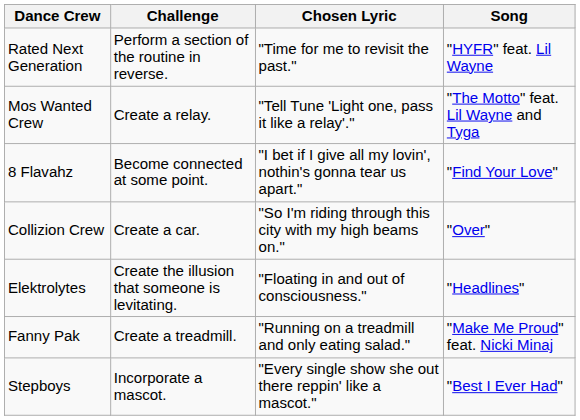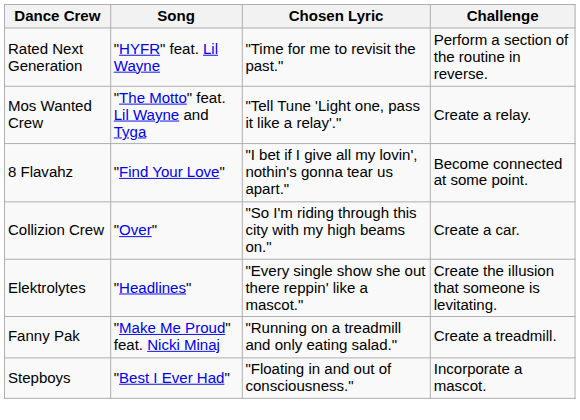 <table class="wikitable">
 <tr>
 <th>Dance Crew</th>
+<th>Song</th>
+<th>Chosen Lyric</th>
 <th>Challenge</th>
-<th>Chosen Lyric</th>
-<th>Song</th>
 </tr>
 <tr>
 <td>Rated Next Generation</td>
+<td>"<a href='#'>HYFR</a>" feat. <a href='#'>Lil Wayne</a></td>
+<td>"Time for me to revisit the past."</td>
 <td>Perform a section of the routine in reverse.</td>
-<td>"Time for me to revisit the past."</td>
-<td>"<a href='#'>HYFR</a>" feat. <a href='#'>Lil Wayne</a></td>
 </tr>
 <tr>
 <td>Mos Wanted Crew</td>
+<td>"<a href='#'>The Motto</a>" feat. <a href='#'>Lil Wayne</a> and <a href='#'>Tyga</a></td>
+<td>"Tell Tune 'Light one, pass it like a relay'."</td>
 <td>Create a relay.</td>
-<td>"Tell Tune 'Light one, pass it like a relay'."</td>
-<td>"<a href='#'>The Motto</a>" feat. <a href='#'>Lil Wayne</a> and <a href='#'>Tyga</a></td>
 </tr>
 <tr>
 <td>8 Flavahz</td>
+<td>"<a href='#'>Find Your Love</a>"</td>
+<td>"I bet if I give all my lovin', nothin's gonna tear us apart."</td>
 <td>Become connected at some point.</td>
-<td>"I bet if I give all my lovin', nothin's gonna tear us apart."</td>
-<td>"<a href='#'>Find Your Love</a>"</td>
 </tr>
 <tr>
 <td>Collizion Crew</td>
+<td>"<a href='#'>Over</a>"</td>
+<td>"So I'm riding through this city with my high beams on."</td>
 <td>Create a car.</td>
-<td>"So I'm riding through this city with my high beams on."</td>
-<td>"<a href='#'>Over</a>"</td>
 </tr>
 <tr>
 <td>Elektrolytes</td>
+<td>"<a href='#'>Headlines</a>"</td>
+<td>"Every single show she out there reppin' like a mascot."</td>
 <td>Create the illusion that someone is levitating.</td>
-<td>"Floating in and out of consciousness."</td>
-<td>"<a href='#'>Headlines</a>"</td>
 </tr>
 <tr>
 <td>Fanny Pak</td>
+<td>"<a href='#'>Make Me Proud</a>" feat. <a href='#'>Nicki Minaj</a></td>
+<td>"Running on a treadmill and only eating salad."</td>
 <td>Create a treadmill.</td>
-<td>"Running on a treadmill and only eating salad."</td>
-<td>"<a href='#'>Make Me Proud</a>" feat. <a href='#'>Nicki Minaj</a></td>
 </tr>
 <tr>
 <td>Stepboys</td>
+<td>"<a href='#'>Best I Ever Had</a>"</td>
+<td>"Floating in and out of consciousness."</td>
 <td>Incorporate a mascot.</td>
-<td>"Every single show she out there reppin' like a mascot."</td>
-<td>"<a href='#'>Best I Ever Had</a>"</td>
 </tr>
 </table>
